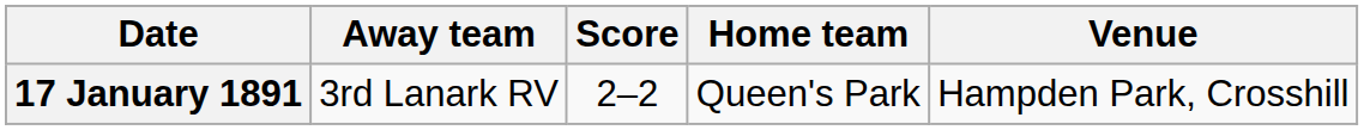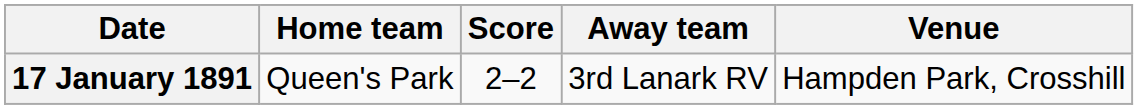 <table class="wikitable football-result-list" style="max-width: 80em; text-align: center">
 <tr>
 <th scope="col">Date</th>
+<th scope="col">Home team</th>
+<th scope="col">Score</th>
 <th scope="col">Away team</th>
-<th scope="col">Score</th>
-<th scope="col">Home team</th>
 <th scope="col">Venue</th>
 </tr>
 <tr>
 <th scope="row">17 January 1891</th>
+<td align=right>Queen's Park</td>
+<td>2–2</td>
 <td align=left>3rd Lanark RV</td>
-<td>2–2</td>
-<td align=right>Queen's Park</td>
 <td align=left>Hampden Park, Crosshill</td>
 </tr>
 </table>
